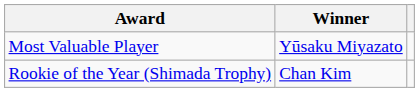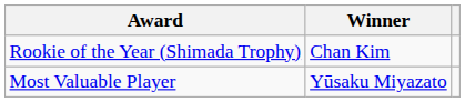 <table class="wikitable">
 <tr>
 <th>Award</th>
 <th>Winner</th>
 <th></th>
 </tr>
 <tr>
+<td><a href='#'>Rookie of the Year (Shimada Trophy)</a></td>
+<td> <a href='#'>Chan Kim</a></td>
+<td></td>
+</tr>
+<tr>
 <td><a href='#'>Most Valuable Player</a></td>
 <td> <a href='#'>Yūsaku Miyazato</a></td>
 <td></td>
 </tr>
-<tr>
-<td><a href='#'>Rookie of the Year (Shimada Trophy)</a></td>
-<td> <a href='#'>Chan Kim</a></td>
-<td></td>
-</tr>
 </table>
